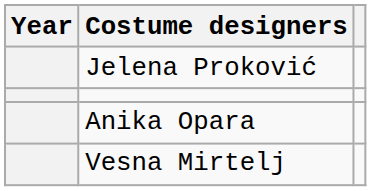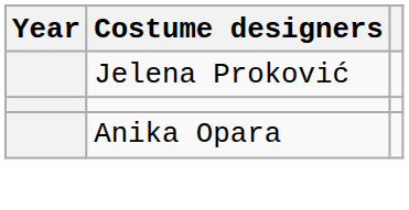 <table class="wikitable plainrowheaders">
 <tr>
 <th>Year</th>
 <th>Costume designers</th>
 <th></th>
 </tr>
 <tr>
 <th scope="row"></th>
 <td>Jelena Proković</td>
 <td></td>
 </tr>
 <tr>
 <th scope="row"></th>
 <td></td>
 <td></td>
 </tr>
 <tr>
 <th scope="row"></th>
 <td>Anika Opara</td>
 <td></td>
 </tr>
-<tr>
-<th scope="row"></th>
-<td>Vesna Mirtelj</td>
-<td></td>
-</tr>
 </table>
